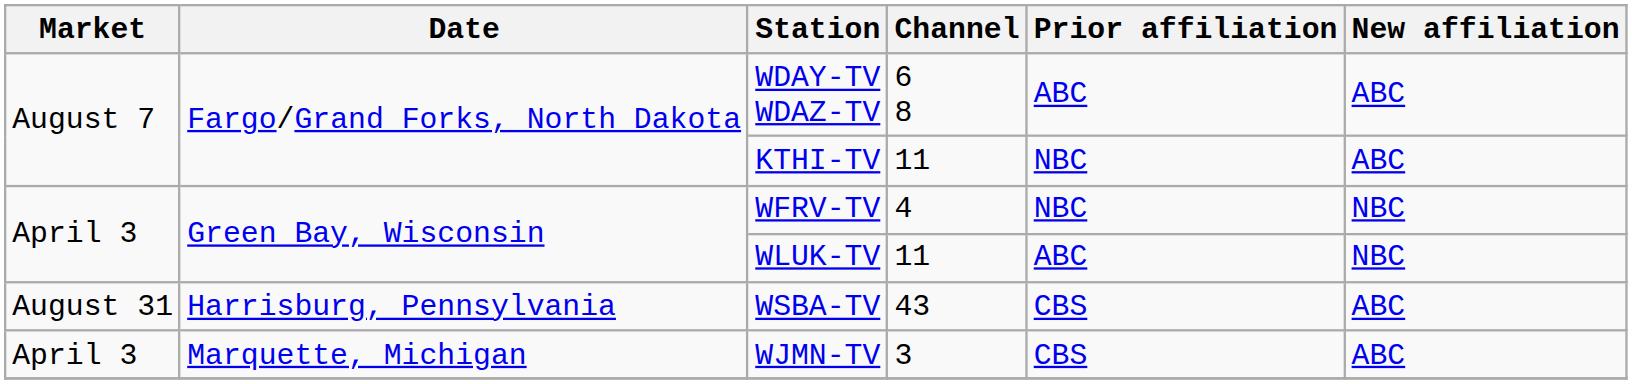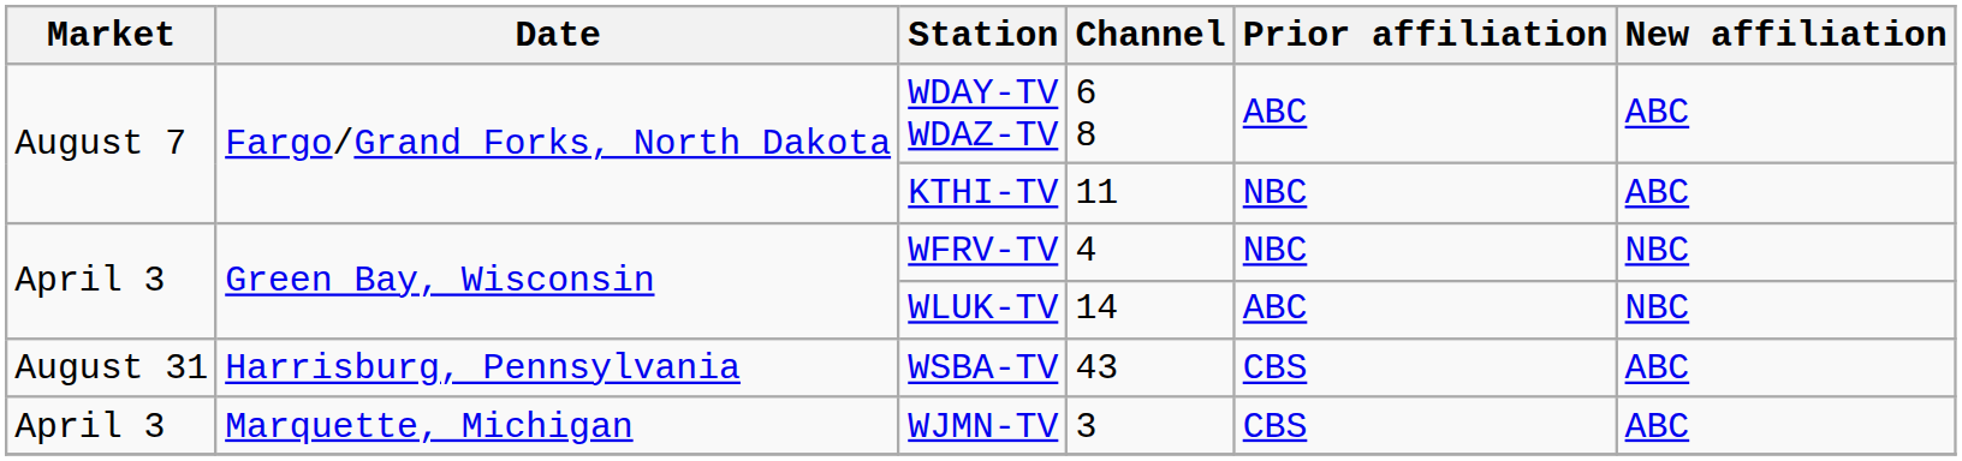 <table class="wikitable">
 <tr>
 <th>Market</th>
 <th>Date</th>
 <th>Station</th>
 <th>Channel</th>
 <th>Prior affiliation</th>
 <th>New affiliation</th>
 </tr>
 <tr>
 <td rowspan="2">August 7</td>
 <td rowspan="2"><a href='#'>Fargo</a>/<a href='#'>Grand Forks, North Dakota</a></td>
 <td><a href='#'>WDAY-TV</a><br><a href='#'>WDAZ-TV</a></td>
 <td>6<br>8</td>
 <td><a href='#'>ABC</a></td>
 <td><a href='#'>ABC</a></td>
 </tr>
 <tr>
 <td><a href='#'>KTHI-TV</a></td>
 <td>11</td>
 <td><a href='#'>NBC</a></td>
 <td><a href='#'>ABC</a></td>
 </tr>
 <tr>
 <td rowspan="2">April 3</td>
 <td rowspan="2"><a href='#'>Green Bay, Wisconsin</a></td>
 <td><a href='#'>WFRV-TV</a></td>
 <td>4</td>
 <td><a href='#'>NBC</a></td>
 <td><a href='#'>NBC</a></td>
 </tr>
 <tr>
 <td><a href='#'>WLUK-TV</a></td>
-<td>11</td>
+<td>14</td>
 <td><a href='#'>ABC</a></td>
 <td><a href='#'>NBC</a></td>
 </tr>
 <tr>
 <td>August 31</td>
 <td><a href='#'>Harrisburg, Pennsylvania</a></td>
 <td><a href='#'>WSBA-TV</a></td>
 <td>43</td>
 <td><a href='#'>CBS</a></td>
 <td><a href='#'>ABC</a></td>
 </tr>
 <tr>
 <td>April 3</td>
 <td><a href='#'>Marquette, Michigan</a></td>
 <td><a href='#'>WJMN-TV</a></td>
 <td>3</td>
 <td><a href='#'>CBS</a></td>
 <td><a href='#'>ABC</a></td>
 </tr>
 <tr>
 </tr>
 </table>
